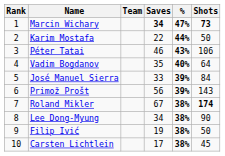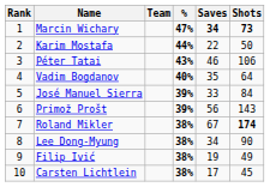 <table class="wikitable" style="text-align: center;">
 <tr>
 <th>Rank</th>
 <th>Name</th>
 <th>Team</th>
+<th>%</th>
 <th>Saves</th>
-<th>%</th>
 <th>Shots</th>
 </tr>
 <tr>
 <td>1</td>
 <td style="text-align:left;"><a href='#'>Marcin Wichary</a></td>
 <td style="text-align:left;"></td>
+<td><strong>47%</strong></td>
 <td><strong>34</strong></td>
-<td><strong>47%</strong></td>
 <td><strong>73</strong></td>
 </tr>
 <tr>
 <td>2</td>
 <td style="text-align:left;"><a href='#'>Karim Mostafa</a></td>
 <td style="text-align:left;"></td>
+<td><strong>44%</strong></td>
 <td>22</td>
-<td><strong>44%</strong></td>
 <td>50</td>
 </tr>
 <tr>
 <td>3</td>
 <td style="text-align:left;"><a href='#'>Péter Tatai</a></td>
 <td style="text-align:left;"></td>
+<td><strong>43%</strong></td>
 <td>46</td>
-<td><strong>43%</strong></td>
 <td>106</td>
 </tr>
 <tr>
 <td>4</td>
 <td style="text-align:left;"><a href='#'>Vadim Bogdanov</a></td>
 <td style="text-align:left;"></td>
+<td><strong>40%</strong></td>
 <td>35</td>
-<td><strong>40%</strong></td>
 <td>64</td>
 </tr>
 <tr>
 <td>5</td>
 <td style="text-align:left;"><a href='#'>José Manuel Sierra</a></td>
 <td style="text-align:left;"></td>
+<td><strong>39%</strong></td>
 <td>33</td>
-<td><strong>39%</strong></td>
 <td>84</td>
 </tr>
 <tr>
 <td>6</td>
 <td style="text-align:left;"><a href='#'>Primož Prošt</a></td>
 <td style="text-align:left;"></td>
+<td><strong>39%</strong></td>
 <td>56</td>
-<td><strong>39%</strong></td>
 <td>143</td>
 </tr>
 <tr>
 <td>7</td>
 <td style="text-align:left;"><a href='#'>Roland Mikler</a></td>
 <td style="text-align:left;"></td>
+<td><strong>38%</strong></td>
 <td>67</td>
-<td><strong>38%</strong></td>
 <td><strong>174</strong></td>
 </tr>
 <tr>
 <td>8</td>
 <td style="text-align:left;"><a href='#'>Lee Dong-Myung</a></td>
 <td style="text-align:left;"></td>
+<td><strong>38%</strong></td>
 <td>34</td>
-<td><strong>38%</strong></td>
 <td>90</td>
 </tr>
 <tr>
 <td>9</td>
 <td style="text-align:left;"><a href='#'>Filip Ivić</a></td>
 <td style="text-align:left;"></td>
+<td><strong>38%</strong></td>
 <td>19</td>
-<td><strong>38%</strong></td>
-<td>50</td>
+<td>49</td>
 </tr>
 <tr>
 <td>10</td>
 <td style="text-align:left;"><a href='#'>Carsten Lichtlein</a></td>
 <td style="text-align:left;"></td>
+<td><strong>38%</strong></td>
 <td>17</td>
-<td><strong>38%</strong></td>
 <td>45</td>
 </tr>
 </table>
